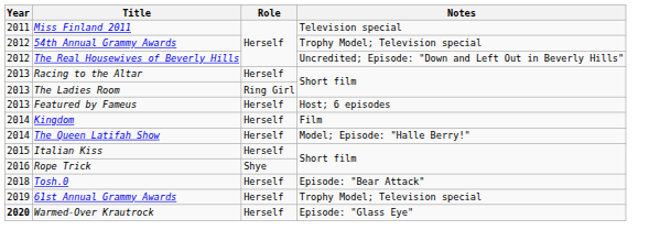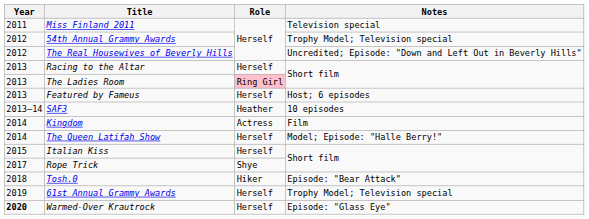 <table class="wikitable">
 <tr>
 <th>Year</th>
 <th>Title</th>
 <th>Role</th>
 <th>Notes</th>
 </tr>
 <tr>
 <td>2011</td>
 <td><em><a href='#'>Miss Finland 2011</a></em></td>
 <td rowspan="3">Herself</td>
 <td>Television special</td>
 </tr>
 <tr>
 <td>2012</td>
 <td><em><a href='#'>54th Annual Grammy Awards</a></em></td>
 <td>Trophy Model; Television special</td>
 </tr>
 <tr>
 <td>2012</td>
 <td><em><a href='#'>The Real Housewives of Beverly Hills</a></em></td>
 <td>Uncredited; Episode: "Down and Left Out in Beverly Hills"</td>
 </tr>
 <tr>
 <td>2013</td>
 <td><em>Racing to the Altar</em></td>
 <td>Herself</td>
 <td rowspan="2">Short film</td>
 </tr>
 <tr>
 <td>2013</td>
 <td><em>The Ladies Room</em></td>
-<td>Ring Girl</td>
+<td style="background: pink;">Ring Girl</td>
 </tr>
 <tr>
 <td>2013</td>
 <td><em>Featured by Fameus</em></td>
 <td>Herself</td>
 <td>Host; 6 episodes</td>
 </tr>
 <tr>
+<td>2013–14</td>
+<td><em><a href='#'>SAF3</a></em></td>
+<td>Heather</td>
+<td>10 episodes</td>
+</tr>
+<tr>
 <td>2014</td>
 <td><em><a href='#'>Kingdom</a></em></td>
-<td>Herself</td>
+<td>Actress</td>
 <td>Film</td>
 </tr>
 <tr>
 <td>2014</td>
 <td><em><a href='#'>The Queen Latifah Show</a></em></td>
 <td>Herself</td>
 <td>Model; Episode: "Halle Berry!"</td>
 </tr>
 <tr>
 <td>2015</td>
 <td><em>Italian Kiss</em></td>
 <td>Herself</td>
 <td rowspan="2">Short film</td>
 </tr>
 <tr>
-<td>2016</td>
+<td>2017</td>
 <td><em>Rope Trick</em></td>
 <td>Shye</td>
 </tr>
 <tr>
 <td>2018</td>
 <td><em><a href='#'>Tosh.0</a></em></td>
-<td>Herself</td>
+<td>Hiker</td>
 <td>Episode: "Bear Attack"</td>
 </tr>
 <tr>
 <td>2019</td>
 <td><em><a href='#'>61st Annual Grammy Awards</a></em></td>
 <td>Herself</td>
 <td>Trophy Model; Television special</td>
 </tr>
 <tr>
 <td><strong>2020</strong></td>
 <td><em>Warmed-Over Krautrock</em></td>
 <td>Herself</td>
 <td>Episode: "Glass Eye"</td>
 </tr>
 </table>
